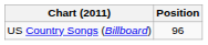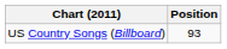 <table class="wikitable sortable">
 <tr>
 <th scope="col">Chart (2011)</th>
 <th scope="col">Position</th>
 </tr>
 <tr>
 <td>US <a href='#'>Country Songs</a> (<em><a href='#'>Billboard</a></em>)</td>
-<td align="center">96</td>
+<td align="center">93</td>
 </tr>
 </table>
